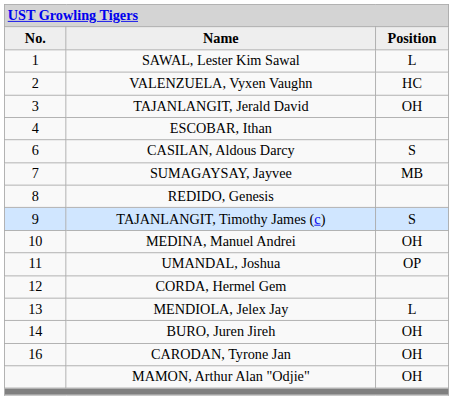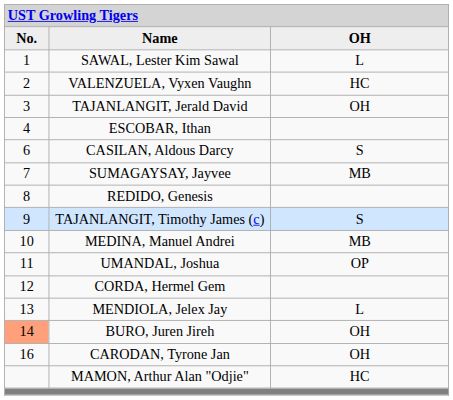 <table class='wikitable mw-collapsible mw-collapsed' style="text-align: center; width: 500px; border: none">
 <tr>
 <th style="background:#D4D4D4; text-align:left;" colspan=3><a href='#'>UST Growling Tigers</a></th>
 </tr>
 <tr style="background:#EEEEEE; font-weight:bold;">
 <td width=10%>No.</td>
 <td width=50%>Name</td>
-<td width=10%>Position</td>
+<td>OH</td>
 </tr>
 <tr>
 <td>1</td>
 <td>SAWAL, Lester Kim Sawal</td>
 <td>L</td>
 </tr>
 <tr>
 <td>2</td>
 <td>VALENZUELA, Vyxen Vaughn</td>
 <td>HC</td>
 </tr>
 <tr>
 <td>3</td>
 <td>TAJANLANGIT, Jerald David</td>
 <td>OH</td>
 </tr>
 <tr>
 <td>4</td>
 <td>ESCOBAR, Ithan</td>
 <td></td>
 </tr>
 <tr>
 <td>6</td>
 <td>CASILAN, Aldous Darcy</td>
 <td>S</td>
 </tr>
 <tr>
 <td>7</td>
 <td>SUMAGAYSAY, Jayvee</td>
 <td>MB</td>
 </tr>
 <tr>
 <td>8</td>
 <td>REDIDO, Genesis</td>
 <td></td>
 </tr>
 <tr style="background: #D0E6FF;">
 <td>9</td>
 <td>TAJANLANGIT, Timothy James (<a href='#'>c</a>)</td>
 <td>S</td>
 </tr>
 <tr>
 <td>10</td>
 <td>MEDINA, Manuel Andrei</td>
-<td>OH</td>
+<td>MB</td>
 </tr>
 <tr>
 <td>11</td>
 <td>UMANDAL, Joshua</td>
 <td>OP</td>
 </tr>
 <tr>
 <td>12</td>
 <td>CORDA, Hermel Gem</td>
 <td></td>
 </tr>
 <tr>
 <td>13</td>
 <td>MENDIOLA, Jelex  Jay</td>
 <td>L</td>
 </tr>
 <tr>
-<td>14</td>
+<td style="background: lightsalmon;">14</td>
 <td>BURO, Juren Jireh</td>
 <td>OH</td>
 </tr>
 <tr>
 <td>16</td>
 <td>CARODAN, Tyrone Jan</td>
 <td>OH</td>
 </tr>
 <tr>
 <td></td>
 <td>MAMON, Arthur Alan "Odjie"</td>
-<td>OH</td>
+<td>HC</td>
 </tr>
 <tr>
 <th style='background: grey;' colspan=3></th>
 </tr>
 </table>
